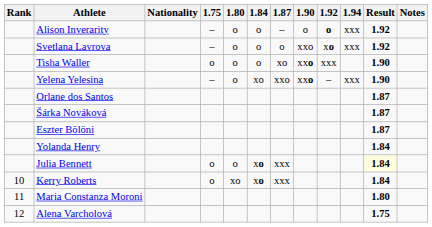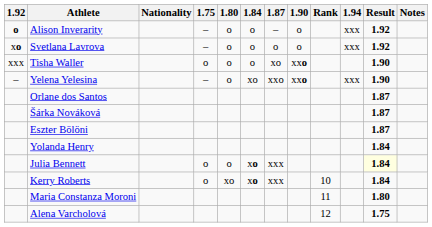 <table class="wikitable sortable" style="text-align:center">
 <tr>
-<th>Rank</th>
+<th>1.92</th>
 <th>Athlete</th>
 <th>Nationality</th>
 <th>1.75</th>
 <th>1.80</th>
 <th>1.84</th>
 <th>1.87</th>
 <th>1.90</th>
-<th>1.92</th>
+<th>Rank</th>
 <th>1.94</th>
 <th>Result</th>
 <th>Notes</th>
 </tr>
 <tr>
-<td></td>
+<td><strong>o</strong></td>
 <td align=left><a href='#'>Alison Inverarity</a></td>
 <td align=left></td>
 <td>–</td>
 <td>o</td>
 <td>o</td>
 <td>–</td>
 <td>o</td>
-<td><strong>o</strong></td>
+<td></td>
 <td>xxx</td>
 <td><strong>1.92</strong></td>
 <td></td>
 </tr>
 <tr>
-<td></td>
+<td>x<strong>o</strong></td>
 <td align=left><a href='#'>Svetlana Lavrova</a></td>
 <td align=left></td>
 <td>–</td>
 <td>o</td>
 <td>o</td>
 <td>o</td>
-<td>xxo</td>
-<td>x<strong>o</strong></td>
+<td>o</td>
+<td></td>
 <td>xxx</td>
 <td><strong>1.92</strong></td>
 <td></td>
 </tr>
 <tr>
-<td></td>
+<td>xxx</td>
 <td align=left><a href='#'>Tisha Waller</a></td>
 <td align=left></td>
 <td>o</td>
 <td>o</td>
 <td>o</td>
 <td>xo</td>
 <td>xx<strong>o</strong></td>
-<td>xxx</td>
+<td></td>
 <td></td>
 <td><strong>1.90</strong></td>
 <td></td>
 </tr>
 <tr>
-<td></td>
+<td>–</td>
 <td align=left><a href='#'>Yelena Yelesina</a></td>
 <td align=left></td>
 <td>–</td>
 <td>o</td>
 <td>xo</td>
 <td>xxo</td>
 <td>xx<strong>o</strong></td>
-<td>–</td>
+<td></td>
 <td>xxx</td>
 <td><strong>1.90</strong></td>
 <td></td>
 </tr>
 <tr>
 <td></td>
 <td align=left><a href='#'>Orlane dos Santos</a></td>
 <td align=left></td>
 <td></td>
 <td></td>
 <td></td>
 <td></td>
 <td></td>
 <td></td>
 <td></td>
 <td><strong>1.87</strong></td>
 <td></td>
 </tr>
 <tr>
 <td></td>
 <td align=left><a href='#'>Šárka Nováková</a></td>
 <td align=left></td>
 <td></td>
 <td></td>
 <td></td>
 <td></td>
 <td></td>
 <td></td>
 <td></td>
 <td><strong>1.87</strong></td>
 <td></td>
 </tr>
 <tr>
 <td></td>
 <td align=left><a href='#'>Eszter Bölöni</a></td>
 <td align=left></td>
 <td></td>
 <td></td>
 <td></td>
 <td></td>
 <td></td>
 <td></td>
 <td></td>
 <td><strong>1.87</strong></td>
 <td></td>
 </tr>
 <tr>
 <td></td>
 <td align=left><a href='#'>Yolanda Henry</a></td>
 <td align=left></td>
 <td></td>
 <td></td>
 <td></td>
 <td></td>
 <td></td>
 <td></td>
 <td></td>
 <td><strong>1.84</strong></td>
 <td></td>
 </tr>
 <tr>
 <td></td>
 <td align=left><a href='#'>Julia Bennett</a></td>
 <td align=left></td>
 <td>o</td>
 <td>o</td>
 <td>x<strong>o</strong></td>
 <td>xxx</td>
 <td></td>
 <td></td>
 <td></td>
 <td style="background: lightyellow;"><strong>1.84</strong></td>
 <td></td>
 </tr>
 <tr>
-<td>10</td>
+<td></td>
 <td align=left><a href='#'>Kerry Roberts</a></td>
 <td align=left></td>
 <td>o</td>
 <td>xo</td>
 <td>x<strong>o</strong></td>
 <td>xxx</td>
 <td></td>
-<td></td>
+<td>10</td>
 <td></td>
 <td><strong>1.84</strong></td>
 <td></td>
 </tr>
 <tr>
-<td>11</td>
+<td></td>
 <td align=left><a href='#'>Maria Constanza Moroni</a></td>
 <td align=left></td>
 <td></td>
 <td></td>
 <td></td>
 <td></td>
 <td></td>
-<td></td>
+<td>11</td>
 <td></td>
 <td><strong>1.80</strong></td>
 <td></td>
 </tr>
 <tr>
-<td>12</td>
+<td></td>
 <td align=left><a href='#'>Alena Varcholová</a></td>
 <td align=left></td>
 <td></td>
 <td></td>
 <td></td>
 <td></td>
 <td></td>
-<td></td>
+<td>12</td>
 <td></td>
 <td><strong>1.75</strong></td>
 <td></td>
 </tr>
 </table>
